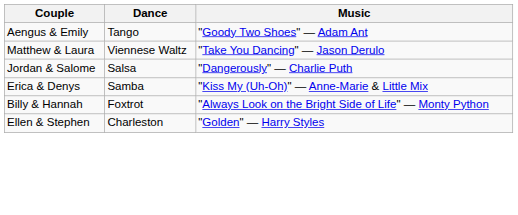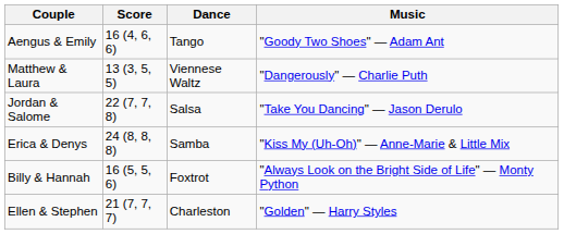 <table class="wikitable" style="width:80%;">
 <tr>
 <th>Couple</th>
+<th>Score</th>
 <th>Dance</th>
 <th>Music</th>
 </tr>
 <tr>
 <td>Aengus & Emily</td>
+<td>16 (4, 6, 6)</td>
 <td>Tango</td>
 <td>"<a href='#'>Goody Two Shoes</a>" — <a href='#'>Adam Ant</a></td>
 </tr>
 <tr>
 <td>Matthew & Laura</td>
+<td>13 (3, 5, 5)</td>
 <td>Viennese Waltz</td>
+<td>"<a href='#'>Dangerously</a>" — <a href='#'>Charlie Puth</a></td>
+</tr>
+<tr>
+<td>Jordan & Salome</td>
+<td>22 (7, 7, 8)</td>
+<td>Salsa</td>
 <td>"<a href='#'>Take You Dancing</a>" — <a href='#'>Jason Derulo</a></td>
 </tr>
 <tr>
-<td>Jordan & Salome</td>
-<td>Salsa</td>
-<td>"<a href='#'>Dangerously</a>" — <a href='#'>Charlie Puth</a></td>
-</tr>
-<tr>
 <td>Erica & Denys</td>
+<td>24 (8, 8, 8)</td>
 <td>Samba</td>
 <td>"<a href='#'>Kiss My (Uh-Oh)</a>" — <a href='#'>Anne-Marie</a> & <a href='#'>Little Mix</a></td>
 </tr>
 <tr>
 <td>Billy & Hannah</td>
+<td>16 (5, 5, 6)</td>
 <td>Foxtrot</td>
 <td>"<a href='#'>Always Look on the Bright Side of Life</a>" — <a href='#'>Monty Python</a></td>
 </tr>
 <tr>
 <td>Ellen & Stephen</td>
+<td>21 (7, 7, 7)</td>
 <td>Charleston</td>
 <td>"<a href='#'>Golden</a>" — <a href='#'>Harry Styles</a></td>
 </tr>
 </table>
